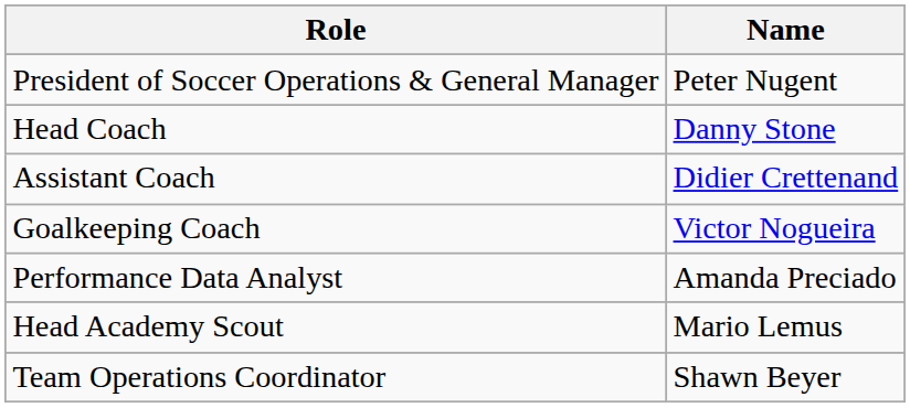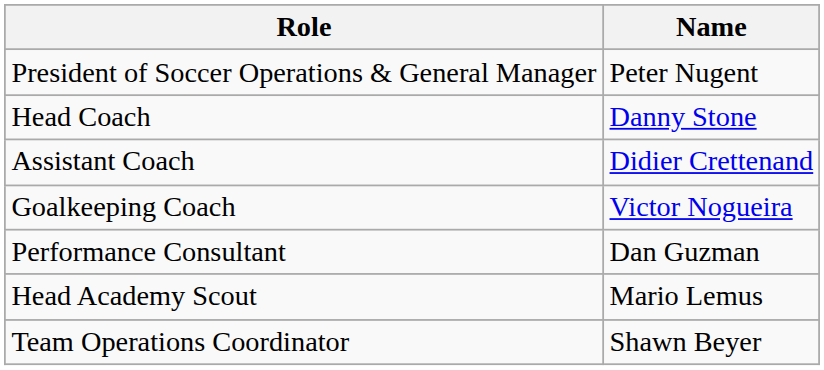 <table class="wikitable">
 <tr>
 <th>Role</th>
 <th>Name</th>
 </tr>
 <tr>
 <td>President of Soccer Operations & General Manager</td>
 <td>Peter Nugent</td>
 </tr>
 <tr>
 <td>Head Coach</td>
 <td><a href='#'>Danny Stone</a></td>
 </tr>
 <tr>
 <td>Assistant Coach</td>
 <td><a href='#'>Didier Crettenand</a></td>
 </tr>
 <tr>
 <td>Goalkeeping Coach</td>
 <td><a href='#'>Victor Nogueira</a></td>
 </tr>
 <tr>
-<td>Performance Data Analyst</td>
-<td>Amanda Preciado</td>
+<td>Performance Consultant</td>
+<td>Dan Guzman</td>
 </tr>
 <tr>
 <td>Head Academy Scout</td>
 <td>Mario Lemus</td>
 </tr>
 <tr>
 <td>Team Operations Coordinator</td>
 <td>Shawn Beyer</td>
 </tr>
 </table>
